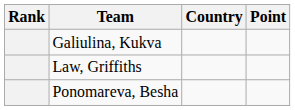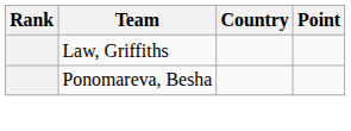 <table class="wikitable sortable">
 <tr>
 <th>Rank</th>
 <th>Team</th>
 <th>Country</th>
 <th>Point</th>
-</tr>
-<tr>
-<th></th>
-<td>Galiulina, Kukva</td>
-<td></td>
-<td></td>
 </tr>
 <tr>
 <th></th>
 <td>Law, Griffiths</td>
 <td></td>
 <td></td>
 </tr>
 <tr>
 <th></th>
 <td>Ponomareva, Besha</td>
 <td></td>
 <td></td>
 </tr>
 </table>
